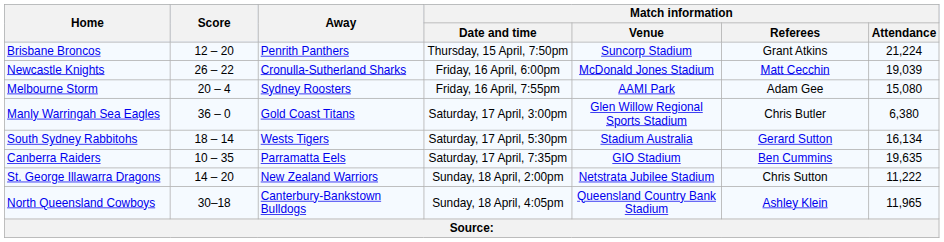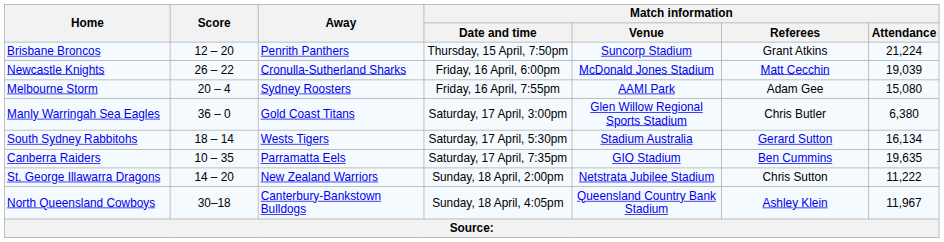 <table class="wikitable" style="border-collapse:collapse; text-align:center; width:100%;">
 <tr style="background:#c1d8ff;">
 <th rowspan="2" style="width:19%;">Home</th>
 <th rowspan="2" style="width:10%;">Score</th>
 <th rowspan="2" style="width:19%;">Away</th>
 <th colspan="6">Match information</th>
 </tr>
 <tr style="background:#efefef;">
 <th width="17%">Date and time</th>
 <th width="17%">Venue</th>
 <th width="17%">Referees</th>
 <th width="5%">Attendance</th>
 </tr>
 <tr style="text-align:center; background:#f5faff;">
 <td align="left"> <a href='#'>Brisbane Broncos</a></td>
 <td>12 – 20</td>
 <td align="left"> <a href='#'>Penrith Panthers</a></td>
 <td>Thursday, 15 April, 7:50pm</td>
 <td><a href='#'>Suncorp Stadium</a></td>
 <td>Grant Atkins</td>
 <td>21,224</td>
 </tr>
 <tr style="text-align:center; background:#f5faff;">
 <td align="left"> <a href='#'>Newcastle Knights</a></td>
 <td>26 – 22</td>
 <td align="left"> <a href='#'>Cronulla-Sutherland Sharks</a></td>
 <td>Friday, 16 April, 6:00pm</td>
 <td><a href='#'>McDonald Jones Stadium</a></td>
 <td><a href='#'>Matt Cecchin</a></td>
 <td>19,039</td>
 </tr>
 <tr style="text-align:center; background:#f5faff;">
 <td align="left"> <a href='#'>Melbourne Storm</a></td>
 <td>20 – 4</td>
 <td align="left"> <a href='#'>Sydney Roosters</a></td>
 <td>Friday, 16 April, 7:55pm</td>
 <td><a href='#'>AAMI Park</a></td>
 <td>Adam Gee</td>
 <td>15,080</td>
 </tr>
 <tr style="text-align:center; background:#f5faff;">
 <td align="left"> <a href='#'>Manly Warringah Sea Eagles</a></td>
 <td>36 – 0</td>
 <td align="left"> <a href='#'>Gold Coast Titans</a></td>
 <td>Saturday, 17 April, 3:00pm</td>
 <td><a href='#'>Glen Willow Regional Sports Stadium</a></td>
 <td>Chris Butler</td>
 <td>6,380</td>
 </tr>
 <tr style="text-align:center; background:#f5faff;">
 <td align="left"> <a href='#'>South Sydney Rabbitohs</a></td>
 <td>18 – 14</td>
 <td align="left"> <a href='#'>Wests Tigers</a></td>
 <td>Saturday, 17 April, 5:30pm</td>
 <td><a href='#'>Stadium Australia</a></td>
 <td><a href='#'>Gerard Sutton</a></td>
 <td>16,134</td>
 </tr>
 <tr style="text-align:center; background:#f5faff;">
 <td align="left"> <a href='#'>Canberra Raiders</a></td>
 <td>10 – 35</td>
 <td align="left"> <a href='#'>Parramatta Eels</a></td>
 <td>Saturday, 17 April, 7:35pm</td>
 <td><a href='#'>GIO Stadium</a></td>
 <td><a href='#'>Ben Cummins</a></td>
 <td>19,635</td>
 </tr>
 <tr style="text-align:center; background:#f5faff;">
 <td align="left"> <a href='#'>St. George Illawarra Dragons</a></td>
 <td>14 – 20</td>
 <td align="left"> <a href='#'>New Zealand Warriors</a></td>
 <td>Sunday, 18 April, 2:00pm</td>
 <td><a href='#'>Netstrata Jubilee Stadium</a></td>
 <td>Chris Sutton</td>
 <td>11,222</td>
 </tr>
 <tr style="text-align:center; background:#f5faff;">
 <td align="left"> <a href='#'>North Queensland Cowboys</a></td>
 <td>30–18</td>
 <td align="left"> <a href='#'>Canterbury-Bankstown Bulldogs</a></td>
 <td>Sunday, 18 April, 4:05pm</td>
 <td><a href='#'>Queensland Country Bank Stadium</a></td>
 <td><a href='#'>Ashley Klein</a></td>
-<td>11,965</td>
+<td>11,967</td>
 </tr>
 <tr>
 <th colspan="7">Source:</th>
 </tr>
 </table>
